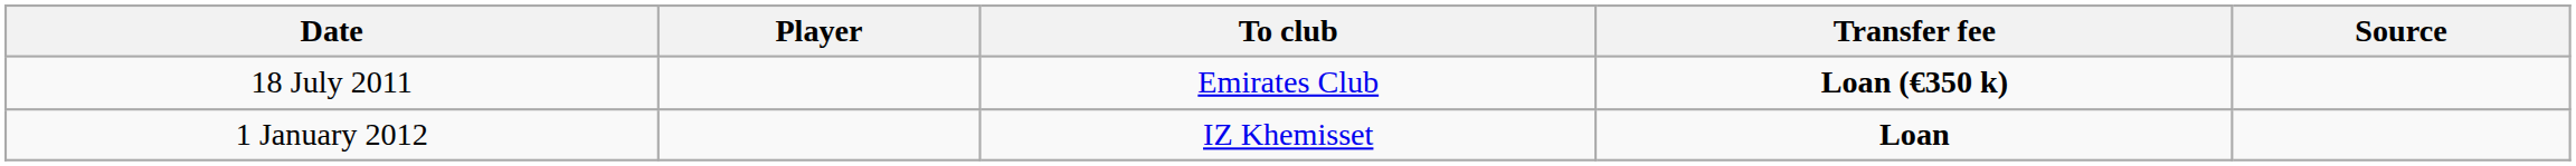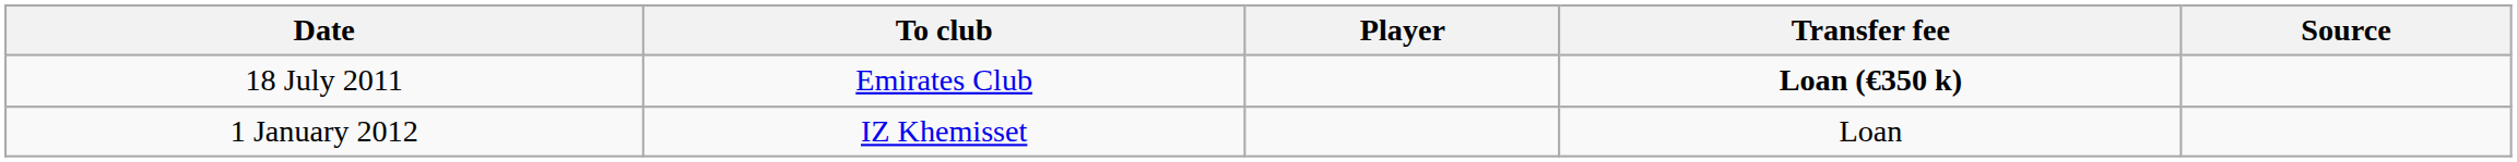 <table class="wikitable sortable" style="width:70%; text-align:center; font-size:85%; text-align:centre;">
 <tr>
 <th>Date</th>
+<th>To club</th>
 <th>Player</th>
-<th>To club</th>
 <th>Transfer fee</th>
 <th>Source</th>
 </tr>
 <tr>
 <td>18 July 2011</td>
+<td> <a href='#'>Emirates Club</a></td>
 <td></td>
-<td> <a href='#'>Emirates Club</a></td>
 <td><strong>Loan (€350 k)</strong></td>
 <td></td>
 </tr>
 <tr>
 <td>1 January 2012</td>
+<td><a href='#'>IZ Khemisset</a></td>
 <td></td>
-<td><a href='#'>IZ Khemisset</a></td>
-<td><strong>Loan</strong></td>
+<td>Loan</td>
 <td></td>
 </tr>
 </table>
